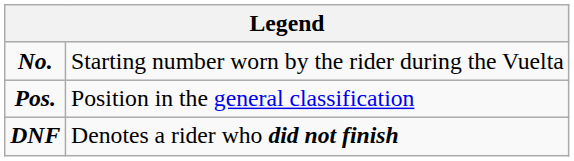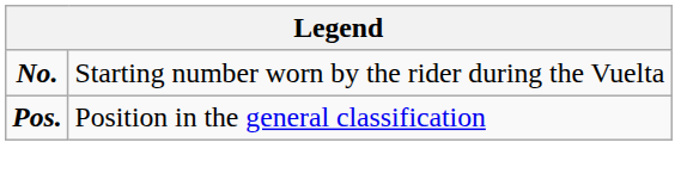 <table class="wikitable">
 <tr>
 <th colspan=2>Legend</th>
 </tr>
 <tr>
 <td align=center><strong><em>No.</em></strong></td>
 <td>Starting number worn by the rider during the Vuelta</td>
 </tr>
 <tr>
 <td align=center><strong><em>Pos.</em></strong></td>
 <td>Position in the <a href='#'>general classification</a></td>
 </tr>
-<tr>
-<td align=center><strong><em>DNF</em></strong></td>
-<td>Denotes a rider who <strong><em>did not finish</em></strong></td>
-</tr>
 </table>
